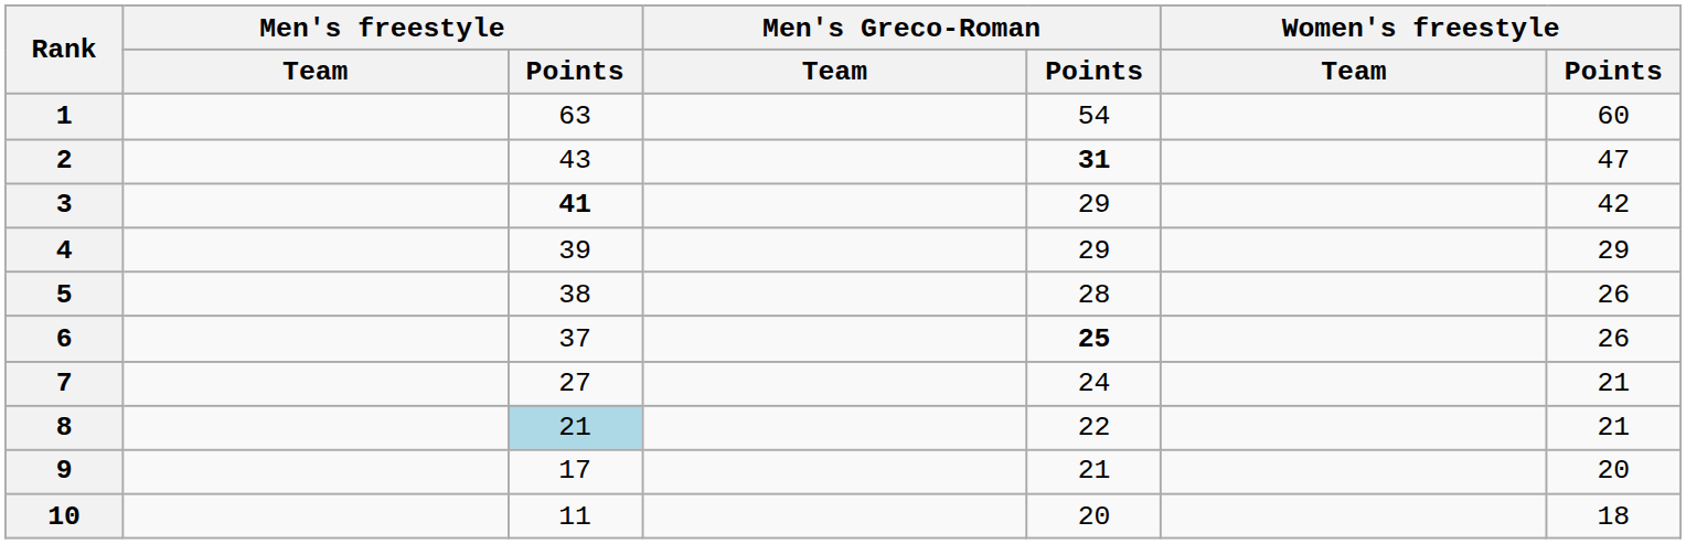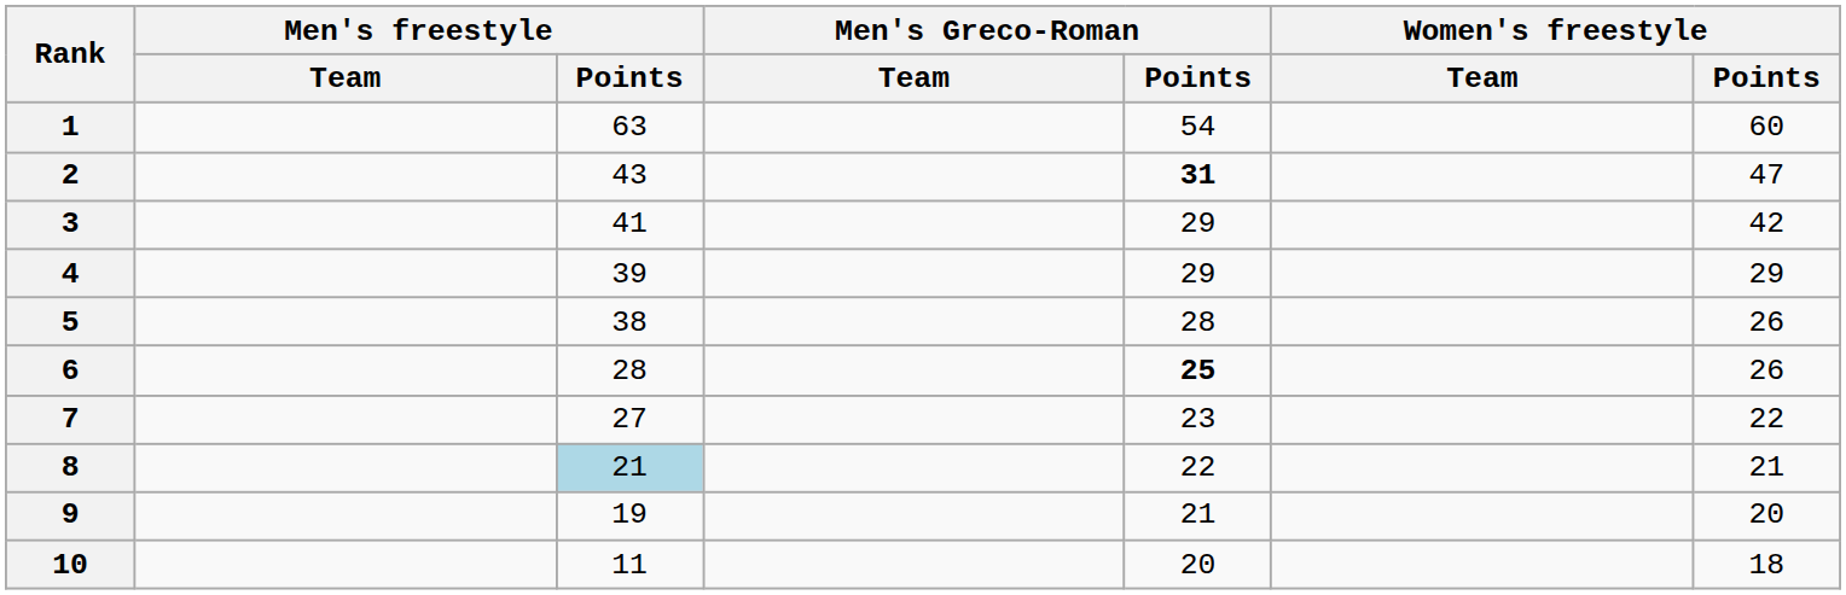 <table class="wikitable" width=800 style="text-align:center;">
 <tr>
 <th width=7% rowspan="2">Rank</th>
 <th colspan="2">Men's freestyle</th>
 <th colspan="2">Men's Greco-Roman</th>
 <th colspan="2">Women's freestyle</th>
 </tr>
 <tr>
 <th width=23%>Team</th>
 <th width=8%>Points</th>
 <th width=23%>Team</th>
 <th width=8%>Points</th>
 <th width=23%>Team</th>
 <th width=8%>Points</th>
 </tr>
 <tr>
 <th>1</th>
 <td align=left></td>
 <td>63</td>
 <td align=left></td>
 <td>54</td>
 <td align=left></td>
 <td>60</td>
 </tr>
 <tr>
 <th>2</th>
 <td align=left></td>
 <td>43</td>
 <td align=left></td>
 <td><strong>31</strong></td>
 <td align=left></td>
 <td>47</td>
 </tr>
 <tr>
 <th>3</th>
 <td align=left></td>
-<td><strong>41</strong></td>
+<td>41</td>
 <td align=left></td>
 <td>29</td>
 <td align=left></td>
 <td>42</td>
 </tr>
 <tr>
 <th>4</th>
 <td align=left></td>
 <td>39</td>
 <td align=left></td>
 <td>29</td>
 <td align=left></td>
 <td>29</td>
 </tr>
 <tr>
 <th>5</th>
 <td align=left></td>
 <td>38</td>
 <td align=left></td>
 <td>28</td>
 <td align=left></td>
 <td>26</td>
 </tr>
 <tr>
 <th>6</th>
 <td align=left></td>
-<td>37</td>
+<td>28</td>
 <td align=left></td>
 <td><strong>25</strong></td>
 <td align=left></td>
 <td>26</td>
 </tr>
 <tr>
 <th>7</th>
 <td align=left></td>
 <td>27</td>
 <td align=left></td>
-<td>24</td>
+<td>23</td>
 <td align=left></td>
-<td>21</td>
+<td>22</td>
 </tr>
 <tr>
 <th>8</th>
 <td align=left></td>
 <td style="background: lightblue;">21</td>
 <td align=left></td>
 <td>22</td>
 <td align=left></td>
 <td>21</td>
 </tr>
 <tr>
 <th>9</th>
 <td align=left></td>
-<td>17</td>
+<td>19</td>
 <td align=left></td>
 <td>21</td>
 <td align=left></td>
 <td>20</td>
 </tr>
 <tr>
 <th>10</th>
 <td align=left></td>
 <td>11</td>
 <td align=left></td>
 <td>20</td>
 <td align=left></td>
 <td>18</td>
 </tr>
 </table>
